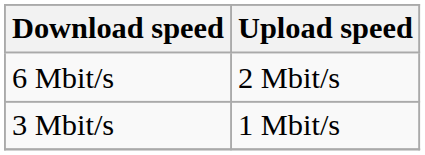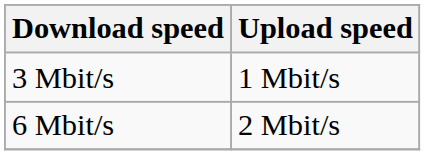 <table class="wikitable">
 <tr>
 <th>Download speed</th>
 <th>Upload speed</th>
 </tr>
 <tr>
+<td>3 Mbit/s</td>
+<td>1 Mbit/s</td>
+</tr>
+<tr>
 <td>6 Mbit/s</td>
 <td>2 Mbit/s</td>
 </tr>
 <tr>
-<td>3 Mbit/s</td>
-<td>1 Mbit/s</td>
-</tr>
-<tr>
 </tr>
 </table>
